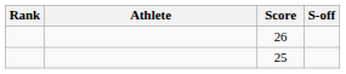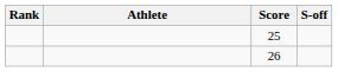 <table class="wikitable" style="text-align:center">
 <tr>
 <th width=40>Rank</th>
 <th width=250>Athlete</th>
 <th width=50>Score</th>
 <th width=35>S-off</th>
 </tr>
 <tr>
 <td></td>
 <td align=left></td>
-<td>26</td>
+<td>25</td>
 <td></td>
 </tr>
 <tr>
 <td></td>
 <td align=left></td>
-<td>25</td>
+<td>26</td>
 <td></td>
 </tr>
 </table>
